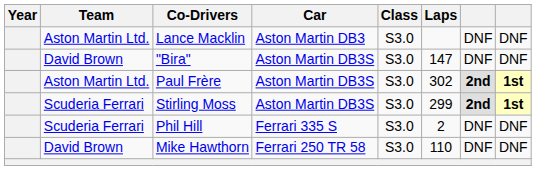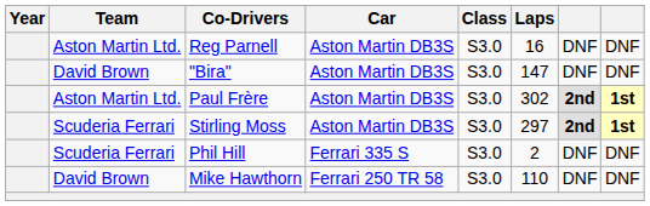 <table class="wikitable" style="text-align:center; font-size:90%">
 <tr>
 <th>Year</th>
 <th>Team</th>
 <th>Co-Drivers</th>
 <th>Car</th>
 <th>Class</th>
 <th>Laps</th>
 <th></th>
 <th></th>
 </tr>
 <tr>
 <th></th>
 <td align="left"> <a href='#'>Aston Martin Ltd.</a></td>
-<td align="left"> <a href='#'>Lance Macklin</a></td>
-<td align="left"><a href='#'>Aston Martin DB3</a></td>
+<td align="left"> <a href='#'>Reg Parnell</a></td>
+<td align="left"><a href='#'>Aston Martin DB3S</a></td>
 <td>S3.0</td>
-<td></td>
+<td>16</td>
 <td>DNF</td>
 <td>DNF</td>
 </tr>
 <tr>
 <th></th>
 <td align="left"> <a href='#'>David Brown</a></td>
 <td align="left"> <a href='#'>"Bira"</a></td>
 <td align="left"><a href='#'>Aston Martin DB3S</a></td>
 <td>S3.0</td>
 <td>147</td>
 <td>DNF</td>
 <td>DNF</td>
 </tr>
 <tr>
 <th></th>
 <td align="left"> <a href='#'>Aston Martin Ltd.</a></td>
 <td align="left"> <a href='#'>Paul Frère</a></td>
 <td align="left"><a href='#'>Aston Martin DB3S</a></td>
 <td>S3.0</td>
 <td>302</td>
 <td style="background:#dfdfdf;"><strong>2nd</strong></td>
 <td style="background:#ffffbf;"><strong>1st</strong></td>
 </tr>
 <tr>
 <th></th>
 <td align="left"> <a href='#'>Scuderia Ferrari</a></td>
 <td align="left"> <a href='#'>Stirling Moss</a></td>
 <td align="left"><a href='#'>Aston Martin DB3S</a></td>
 <td>S3.0</td>
-<td>299</td>
+<td>297</td>
 <td style="background:#dfdfdf;"><strong>2nd</strong></td>
 <td style="background:#ffffbf;"><strong>1st</strong></td>
 </tr>
 <tr>
 <th></th>
 <td align="left"> <a href='#'>Scuderia Ferrari</a></td>
 <td align="left"> <a href='#'>Phil Hill</a></td>
 <td align="left"><a href='#'>Ferrari 335 S</a></td>
 <td>S3.0</td>
 <td>2</td>
 <td>DNF</td>
 <td>DNF</td>
 </tr>
 <tr>
 <th></th>
 <td align="left"> <a href='#'>David Brown</a></td>
 <td align="left"> <a href='#'>Mike Hawthorn</a></td>
 <td align="left"><a href='#'>Ferrari 250 TR 58</a></td>
 <td>S3.0</td>
 <td>110</td>
 <td>DNF</td>
 <td>DNF</td>
 </tr>
 <tr>
 <th colspan="8"></th>
 </tr>
 </table>
